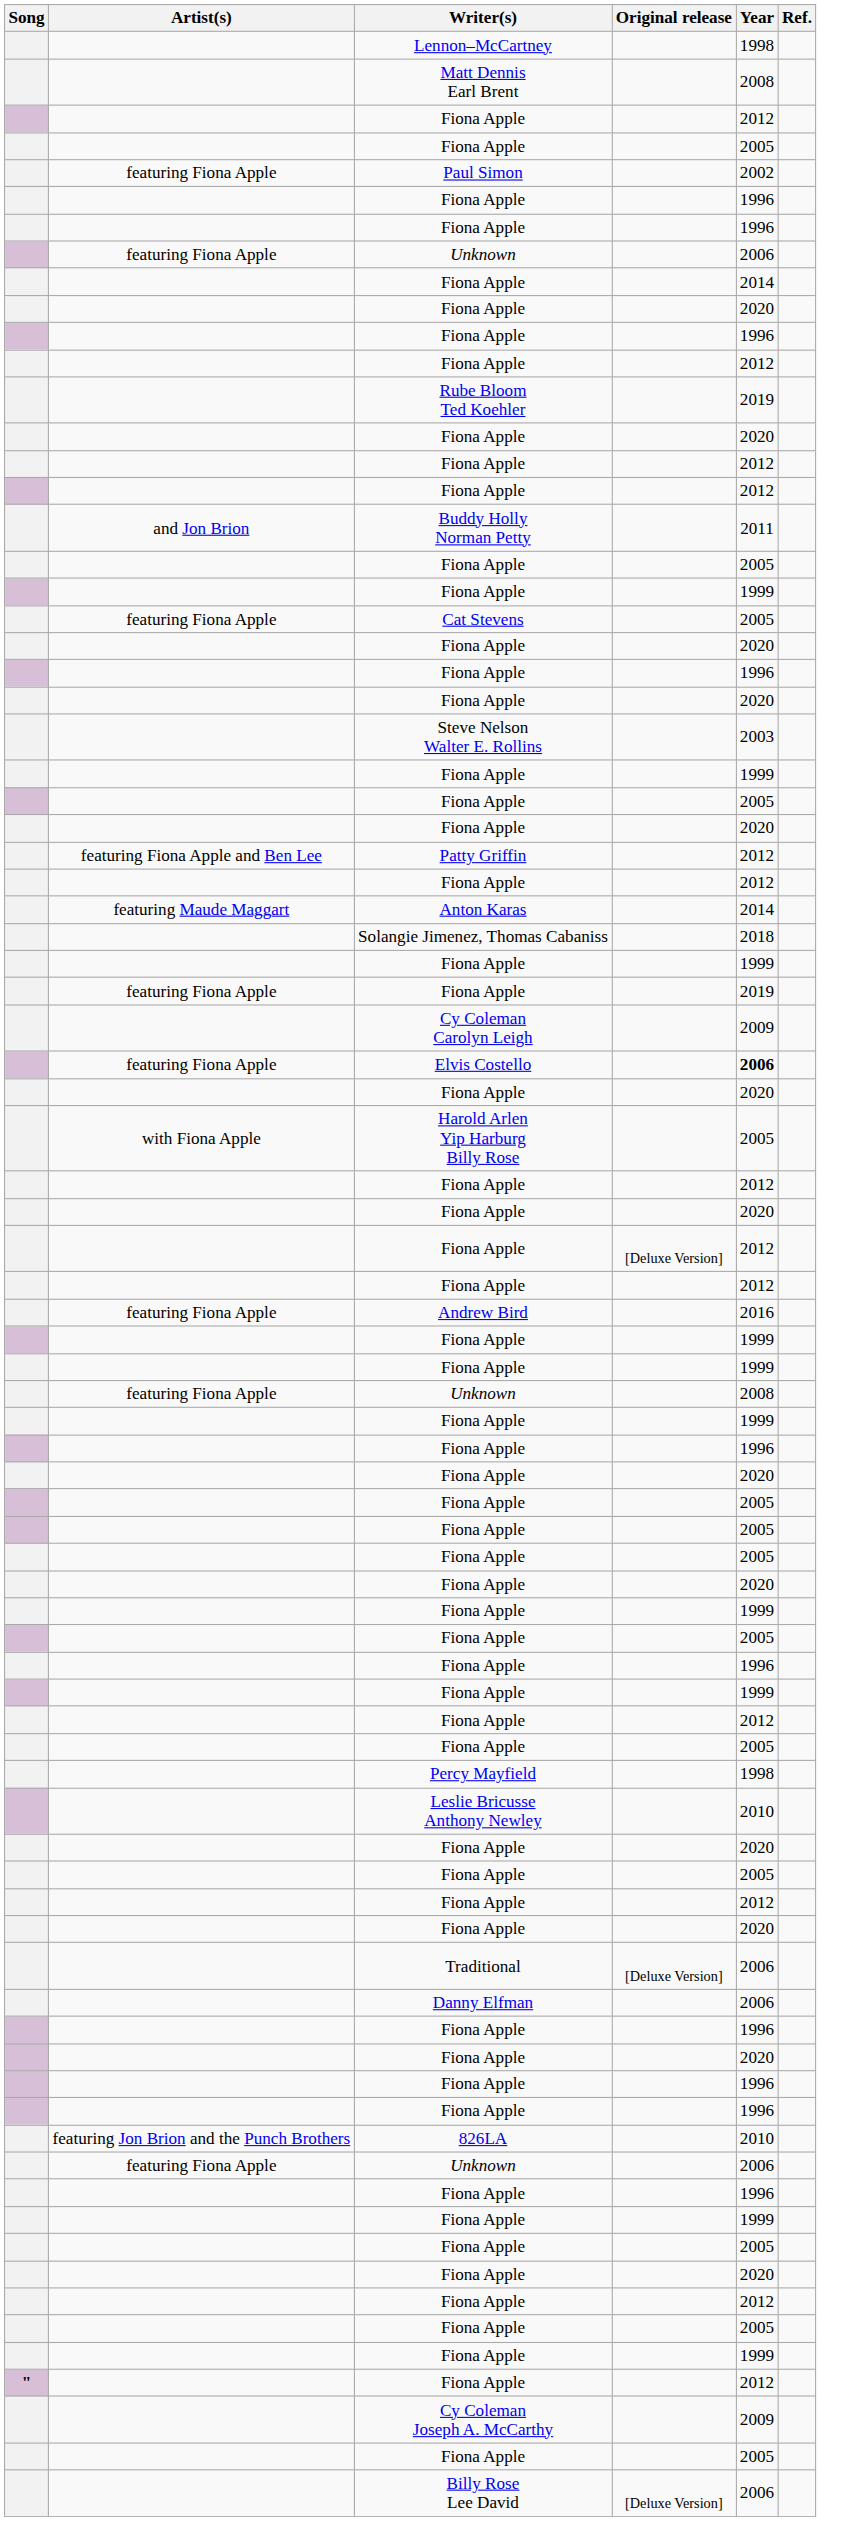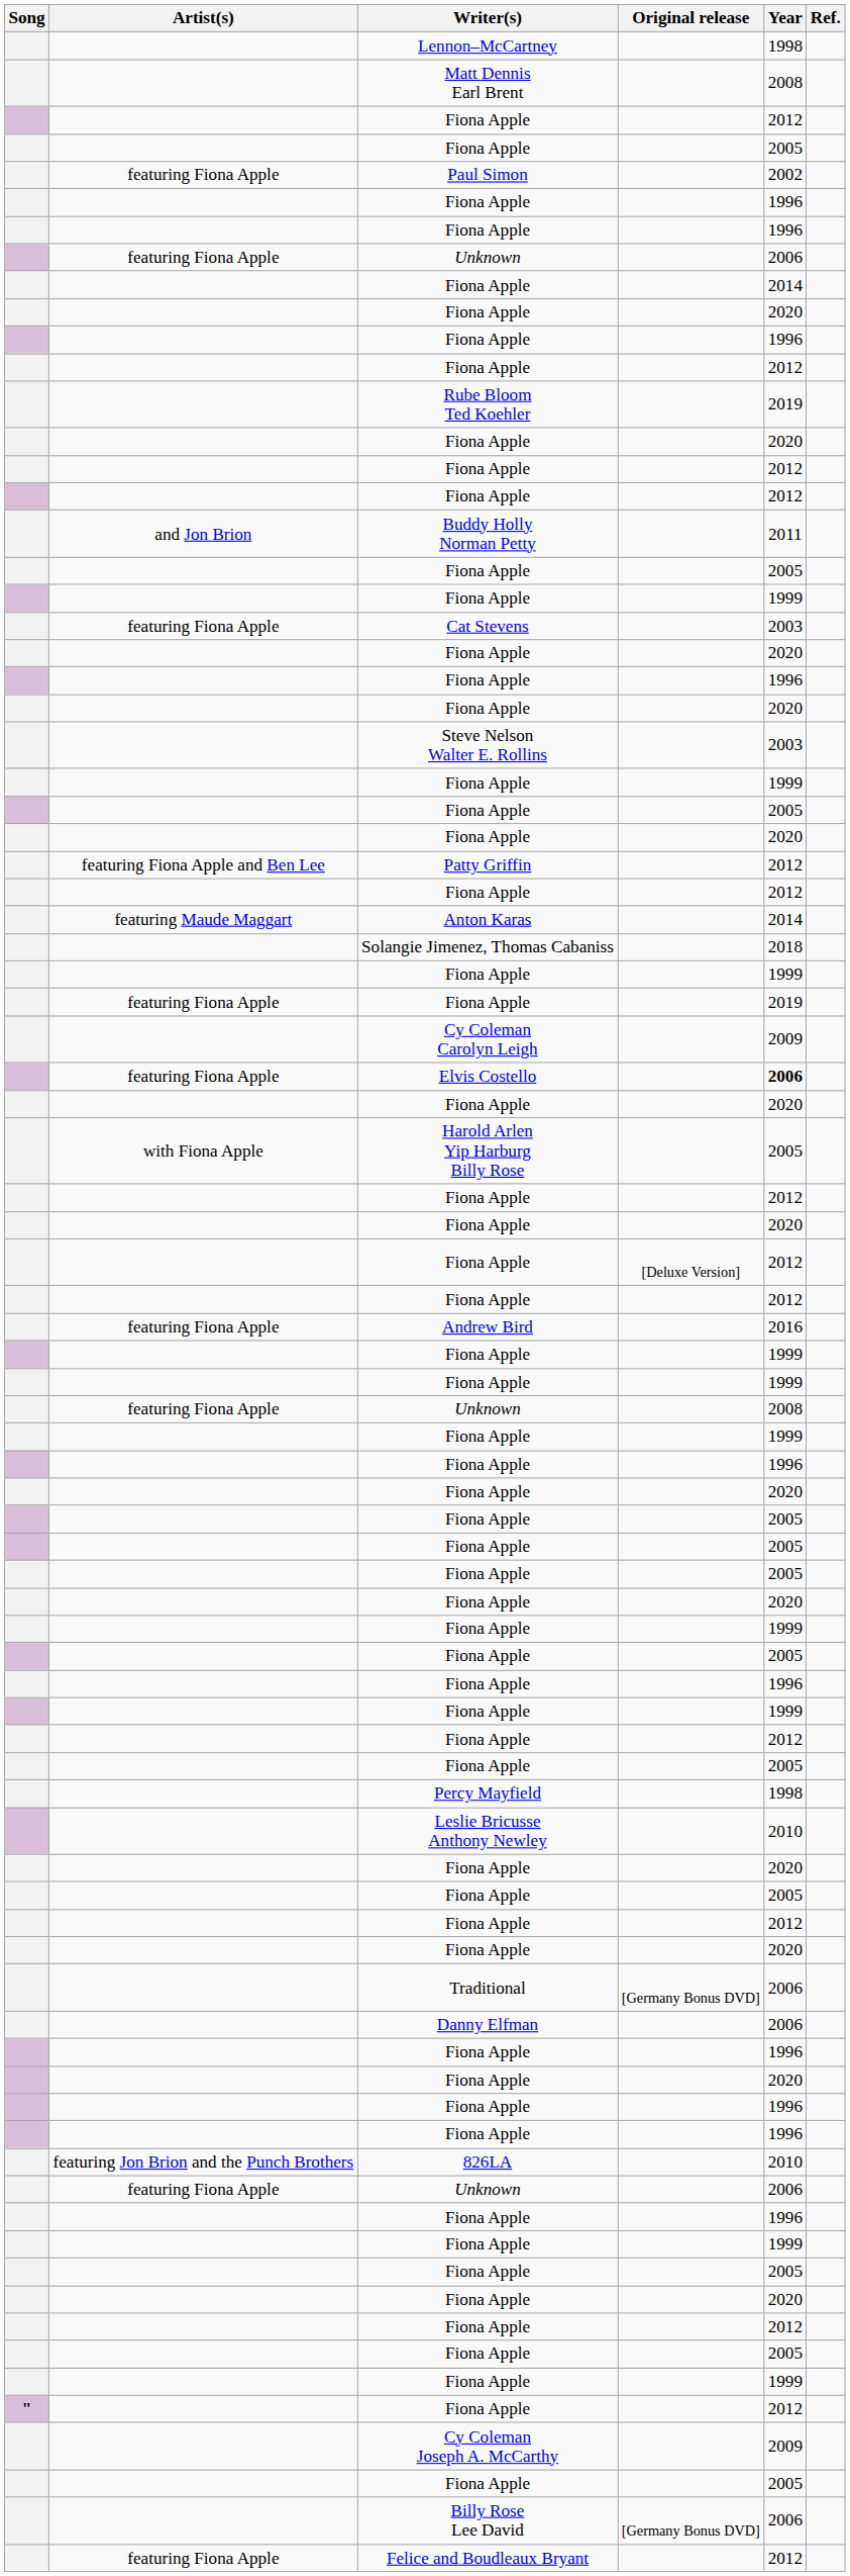 <table class="wikitable sortable plainrowheaders" style="text-align:center;">
 <tr>
 <th scope="col">Song</th>
 <th scope="col">Artist(s)</th>
 <th scope="col" class="unsortable">Writer(s)</th>
 <th scope="col">Original release</th>
 <th scope="col">Year</th>
 <th scope="col" class="unsortable">Ref.</th>
 </tr>
 <tr>
 <th scope=row></th>
 <td></td>
 <td><a href='#'>Lennon–McCartney</a></td>
 <td></td>
 <td>1998</td>
 <td></td>
 </tr>
 <tr>
 <th scope=row></th>
 <td></td>
 <td><a href='#'>Matt Dennis</a><br>Earl Brent</td>
 <td></td>
 <td>2008</td>
 <td><br></td>
 </tr>
 <tr>
 <th scope=row style="background-color:#D8BFD8"> </th>
 <td></td>
 <td>Fiona Apple</td>
 <td></td>
 <td>2012</td>
 <td></td>
 </tr>
 <tr>
 <th scope=row></th>
 <td></td>
 <td>Fiona Apple</td>
 <td></td>
 <td>2005</td>
 <td></td>
 </tr>
 <tr>
 <th scope=row></th>
 <td> featuring Fiona Apple</td>
 <td><a href='#'>Paul Simon</a></td>
 <td></td>
 <td>2002</td>
 <td></td>
 </tr>
 <tr>
 <th scope=row></th>
 <td></td>
 <td>Fiona Apple</td>
 <td></td>
 <td>1996</td>
 <td></td>
 </tr>
 <tr>
 <th scope=row></th>
 <td></td>
 <td>Fiona Apple</td>
 <td></td>
 <td>1996</td>
 <td></td>
 </tr>
 <tr>
 <th scope=row style="background-color:#D8BFD8"> </th>
 <td> featuring Fiona Apple</td>
 <td><em>Unknown</em></td>
 <td></td>
 <td>2006</td>
 <td></td>
 </tr>
 <tr>
 <th scope=row></th>
 <td></td>
 <td>Fiona Apple</td>
 <td></td>
 <td>2014</td>
 <td></td>
 </tr>
 <tr>
 <th scope=row></th>
 <td></td>
 <td>Fiona Apple</td>
 <td></td>
 <td>2020</td>
 <td></td>
 </tr>
 <tr>
 <th scope=row style="background-color:#D8BFD8"> </th>
 <td></td>
 <td>Fiona Apple</td>
 <td></td>
 <td>1996</td>
 <td></td>
 </tr>
 <tr>
 <th scope=row></th>
 <td></td>
 <td>Fiona Apple</td>
 <td></td>
 <td>2012</td>
 <td></td>
 </tr>
 <tr>
 <th scope=row></th>
 <td></td>
 <td><a href='#'>Rube Bloom</a><br> <a href='#'>Ted Koehler</a></td>
 <td></td>
 <td>2019</td>
 <td></td>
 </tr>
 <tr>
 <th scope=row></th>
 <td></td>
 <td>Fiona Apple</td>
 <td></td>
 <td>2020</td>
 <td></td>
 </tr>
 <tr>
 <th scope=row></th>
 <td></td>
 <td>Fiona Apple</td>
 <td></td>
 <td>2012</td>
 <td><br></td>
 </tr>
 <tr>
 <th scope=row style="background-color:#D8BFD8"> </th>
 <td></td>
 <td>Fiona Apple</td>
 <td></td>
 <td>2012</td>
 <td></td>
 </tr>
 <tr>
 <th scope=row></th>
 <td> and <a href='#'>Jon Brion</a></td>
 <td><a href='#'>Buddy Holly</a><br><a href='#'>Norman Petty</a></td>
 <td></td>
 <td>2011</td>
 <td></td>
 </tr>
 <tr>
 <th scope=row></th>
 <td></td>
 <td>Fiona Apple</td>
 <td></td>
 <td>2005</td>
 <td></td>
 </tr>
 <tr>
 <th scope=row style="background-color:#D8BFD8"> </th>
 <td></td>
 <td>Fiona Apple</td>
 <td></td>
 <td>1999</td>
 <td></td>
 </tr>
 <tr>
 <th scope=row></th>
 <td> featuring Fiona Apple</td>
 <td><a href='#'>Cat Stevens</a></td>
 <td></td>
-<td>2005</td>
+<td>2003</td>
 <td></td>
 </tr>
 <tr>
 <th scope=row></th>
 <td></td>
 <td>Fiona Apple</td>
 <td></td>
 <td>2020</td>
 <td></td>
 </tr>
 <tr>
 <th scope=row style="background-color:#D8BFD8"> </th>
 <td></td>
 <td>Fiona Apple</td>
 <td></td>
 <td>1996</td>
 <td></td>
 </tr>
 <tr>
 <th scope=row></th>
 <td></td>
 <td>Fiona Apple</td>
 <td></td>
 <td>2020</td>
 <td></td>
 </tr>
 <tr>
 <th scope=row></th>
 <td></td>
 <td>Steve Nelson<br><a href='#'>Walter E. Rollins</a></td>
 <td></td>
 <td>2003</td>
 <td></td>
 </tr>
 <tr>
 <th scope=row></th>
 <td></td>
 <td>Fiona Apple</td>
 <td></td>
 <td>1999</td>
 <td></td>
 </tr>
 <tr>
 <th scope=row style="background-color:#D8BFD8"> </th>
 <td></td>
 <td>Fiona Apple</td>
 <td></td>
 <td>2005</td>
 <td></td>
 </tr>
 <tr>
 <th scope=row></th>
 <td></td>
 <td>Fiona Apple</td>
 <td></td>
 <td>2020</td>
 <td></td>
 </tr>
 <tr>
 <th scope=row></th>
 <td> featuring Fiona Apple and <a href='#'>Ben Lee</a></td>
 <td><a href='#'>Patty Griffin</a></td>
 <td></td>
 <td>2012</td>
 <td><br></td>
 </tr>
 <tr>
 <th scope=row></th>
 <td></td>
 <td>Fiona Apple</td>
 <td></td>
 <td>2012</td>
 <td></td>
 </tr>
 <tr>
 <th scope=row></th>
 <td> featuring <a href='#'>Maude Maggart</a></td>
 <td><a href='#'>Anton Karas</a></td>
 <td></td>
 <td>2014</td>
 <td></td>
 </tr>
 <tr>
 <th scope=row></th>
 <td></td>
 <td>Solangie Jimenez, Thomas Cabaniss</td>
 <td></td>
 <td>2018</td>
 <td></td>
 </tr>
 <tr>
 <th scope=row></th>
 <td></td>
 <td>Fiona Apple</td>
 <td></td>
 <td>1999</td>
 <td></td>
 </tr>
 <tr>
 <th scope=row></th>
 <td> featuring Fiona Apple</td>
 <td>Fiona Apple</td>
 <td></td>
 <td>2019</td>
 <td></td>
 </tr>
 <tr>
 <th scope=row></th>
 <td></td>
 <td><a href='#'>Cy Coleman</a><br><a href='#'>Carolyn Leigh</a></td>
 <td></td>
 <td>2009</td>
 <td><br></td>
 </tr>
 <tr>
 <th scope=row style="background-color:#D8BFD8"> </th>
 <td> featuring Fiona Apple</td>
 <td><a href='#'>Elvis Costello</a></td>
 <td></td>
 <td><strong>2006</strong></td>
 <td></td>
 </tr>
 <tr>
 <th scope=row></th>
 <td></td>
 <td>Fiona Apple</td>
 <td></td>
 <td>2020</td>
 <td></td>
 </tr>
 <tr>
 <th scope=row></th>
 <td> with Fiona Apple</td>
 <td><a href='#'>Harold Arlen</a><br><a href='#'>Yip Harburg</a><br><a href='#'>Billy Rose</a></td>
 <td></td>
 <td>2005</td>
 <td></td>
 </tr>
 <tr>
 <th scope=row></th>
 <td></td>
 <td>Fiona Apple</td>
 <td></td>
 <td>2012</td>
 <td></td>
 </tr>
 <tr>
 <th scope=row></th>
 <td></td>
 <td>Fiona Apple</td>
 <td></td>
 <td>2020</td>
 <td></td>
 </tr>
 <tr>
 <th scope=row></th>
 <td></td>
 <td>Fiona Apple</td>
 <td><br><small>[Deluxe Version]</small></td>
 <td>2012</td>
 <td></td>
 </tr>
 <tr>
 <th scope=row></th>
 <td></td>
 <td>Fiona Apple</td>
 <td></td>
 <td>2012</td>
 <td></td>
 </tr>
 <tr>
 <th scope=row></th>
 <td> featuring Fiona Apple</td>
 <td><a href='#'>Andrew Bird</a></td>
 <td></td>
 <td>2016</td>
 <td></td>
 </tr>
 <tr>
 <th scope=row style="background-color:#D8BFD8"> </th>
 <td></td>
 <td>Fiona Apple</td>
 <td></td>
 <td>1999</td>
 <td></td>
 </tr>
 <tr>
 <th scope=row></th>
 <td></td>
 <td>Fiona Apple</td>
 <td></td>
 <td>1999</td>
 <td></td>
 </tr>
 <tr>
 <th scope=row></th>
 <td> featuring Fiona Apple</td>
 <td><em>Unknown</em></td>
 <td></td>
 <td>2008</td>
 <td><br></td>
 </tr>
 <tr>
 <th scope=row></th>
 <td></td>
 <td>Fiona Apple</td>
 <td></td>
 <td>1999</td>
 <td></td>
 </tr>
 <tr>
 <th scope=row style="background-color:#D8BFD8"> </th>
 <td></td>
 <td>Fiona Apple</td>
 <td></td>
 <td>1996</td>
 <td></td>
 </tr>
 <tr>
 <th scope=row></th>
 <td></td>
 <td>Fiona Apple</td>
 <td></td>
 <td>2020</td>
 <td></td>
 </tr>
 <tr>
 <th scope=row style="background-color:#D8BFD8"> </th>
 <td></td>
 <td>Fiona Apple</td>
 <td></td>
 <td>2005</td>
 <td></td>
 </tr>
 <tr>
 <th scope=row style="background-color:#D8BFD8"> </th>
 <td></td>
 <td>Fiona Apple</td>
 <td></td>
 <td>2005</td>
 <td></td>
 </tr>
 <tr>
 <th scope=row></th>
 <td></td>
 <td>Fiona Apple</td>
 <td></td>
 <td>2005</td>
 <td></td>
 </tr>
 <tr>
 <th scope=row></th>
 <td></td>
 <td>Fiona Apple</td>
 <td></td>
 <td>2020</td>
 <td></td>
 </tr>
 <tr>
 <th scope=row></th>
 <td></td>
 <td>Fiona Apple</td>
 <td></td>
 <td>1999</td>
 <td></td>
 </tr>
 <tr>
 <th scope=row style="background-color:#D8BFD8"> </th>
 <td></td>
 <td>Fiona Apple</td>
 <td></td>
 <td>2005</td>
 <td></td>
 </tr>
 <tr>
 <th scope=row></th>
 <td></td>
 <td>Fiona Apple</td>
 <td></td>
 <td>1996</td>
 <td></td>
 </tr>
 <tr>
 <th scope=row style="background-color:#D8BFD8"> </th>
 <td></td>
 <td>Fiona Apple</td>
 <td></td>
 <td>1999</td>
 <td></td>
 </tr>
 <tr>
 <th scope=row></th>
 <td></td>
 <td>Fiona Apple</td>
 <td></td>
 <td>2012</td>
 <td></td>
 </tr>
 <tr>
 <th scope=row></th>
 <td></td>
 <td>Fiona Apple</td>
 <td></td>
 <td>2005</td>
 <td></td>
 </tr>
 <tr>
 <th scope=row></th>
 <td></td>
 <td><a href='#'>Percy Mayfield</a></td>
 <td></td>
 <td>1998</td>
 <td></td>
 </tr>
 <tr>
 <th scope=row style="background-color:#D8BFD8"></th>
 <td></td>
 <td><a href='#'>Leslie Bricusse</a><br><a href='#'>Anthony Newley</a></td>
 <td></td>
 <td>2010</td>
 <td></td>
 </tr>
 <tr>
 <th scope=row></th>
 <td></td>
 <td>Fiona Apple</td>
 <td></td>
 <td>2020</td>
 <td></td>
 </tr>
 <tr>
 <th scope=row></th>
 <td></td>
 <td>Fiona Apple</td>
 <td></td>
 <td>2005</td>
 <td></td>
 </tr>
 <tr>
 <th scope=row></th>
 <td></td>
 <td>Fiona Apple</td>
 <td></td>
 <td>2012</td>
 <td></td>
 </tr>
 <tr>
 <th scope=row></th>
 <td></td>
 <td>Fiona Apple</td>
 <td></td>
 <td>2020</td>
 <td></td>
 </tr>
 <tr>
 <th scope=row></th>
 <td></td>
 <td>Traditional</td>
-<td><br><small>[Deluxe Version]</small></td>
+<td><br><small>[Germany Bonus DVD]</small></td>
 <td>2006</td>
 <td></td>
 </tr>
 <tr>
 <th scope=row></th>
 <td></td>
 <td><a href='#'>Danny Elfman</a></td>
 <td></td>
 <td>2006</td>
 <td></td>
 </tr>
 <tr>
 <th scope=row style="background-color:#D8BFD8"> </th>
 <td></td>
 <td>Fiona Apple</td>
 <td></td>
 <td>1996</td>
 <td></td>
 </tr>
 <tr>
 <th scope=row style="background-color:#D8BFD8"> </th>
 <td></td>
 <td>Fiona Apple</td>
 <td></td>
 <td>2020</td>
 <td></td>
 </tr>
 <tr>
 <th scope=row style="background-color:#D8BFD8"> </th>
 <td></td>
 <td>Fiona Apple</td>
 <td></td>
 <td>1996</td>
 <td></td>
 </tr>
 <tr>
 <th scope=row style="background-color:#D8BFD8"> </th>
 <td></td>
 <td>Fiona Apple</td>
 <td></td>
 <td>1996</td>
 <td></td>
 </tr>
 <tr>
 <th scope=row></th>
 <td> featuring <a href='#'>Jon Brion</a> and the <a href='#'>Punch Brothers</a></td>
 <td><a href='#'>826LA</a></td>
 <td></td>
 <td>2010</td>
 <td><br></td>
 </tr>
 <tr>
 <th scope=row></th>
 <td> featuring Fiona Apple</td>
 <td><em>Unknown</em></td>
 <td></td>
 <td>2006</td>
 <td></td>
 </tr>
 <tr>
 <th scope=row></th>
 <td></td>
 <td>Fiona Apple</td>
 <td></td>
 <td>1996</td>
 <td></td>
 </tr>
 <tr>
 <th scope=row></th>
 <td></td>
 <td>Fiona Apple</td>
 <td></td>
 <td>1999</td>
 <td></td>
 </tr>
 <tr>
 <th scope=row></th>
 <td></td>
 <td>Fiona Apple</td>
 <td></td>
 <td>2005</td>
 <td></td>
 </tr>
 <tr>
 <th scope=row></th>
 <td></td>
 <td>Fiona Apple</td>
 <td></td>
 <td>2020</td>
 <td></td>
 </tr>
 <tr>
 <th scope=row></th>
 <td></td>
 <td>Fiona Apple</td>
 <td></td>
 <td>2012</td>
 <td></td>
 </tr>
 <tr>
 <th scope=row></th>
 <td></td>
 <td>Fiona Apple</td>
 <td></td>
 <td>2005</td>
 <td></td>
 </tr>
 <tr>
 <th scope=row></th>
 <td></td>
 <td>Fiona Apple</td>
 <td></td>
 <td>1999</td>
 <td></td>
 </tr>
 <tr>
 <th scope=row style="background-color:#D8BFD8">" </th>
 <td></td>
 <td>Fiona Apple</td>
 <td></td>
 <td>2012</td>
 <td></td>
 </tr>
 <tr>
 <th scope=row></th>
 <td></td>
 <td><a href='#'>Cy Coleman</a><br><a href='#'>Joseph A. McCarthy</a></td>
 <td></td>
 <td>2009</td>
 <td><br></td>
 </tr>
 <tr>
 <th scope=row></th>
 <td></td>
 <td>Fiona Apple</td>
 <td></td>
 <td>2005</td>
 <td></td>
 </tr>
 <tr>
 <th scope=row></th>
 <td></td>
 <td><a href='#'>Billy Rose</a><br>Lee David</td>
-<td><br><small>[Deluxe Version]</small></td>
+<td><br><small>[Germany Bonus DVD]</small></td>
 <td>2006</td>
+<td></td>
+</tr>
+<tr>
+<th scope=row></th>
+<td> featuring Fiona Apple</td>
+<td><a href='#'>Felice and Boudleaux Bryant</a></td>
+<td></td>
+<td>2012</td>
 <td></td>
 </tr>
 <tr>
 </tr>
 </table>
